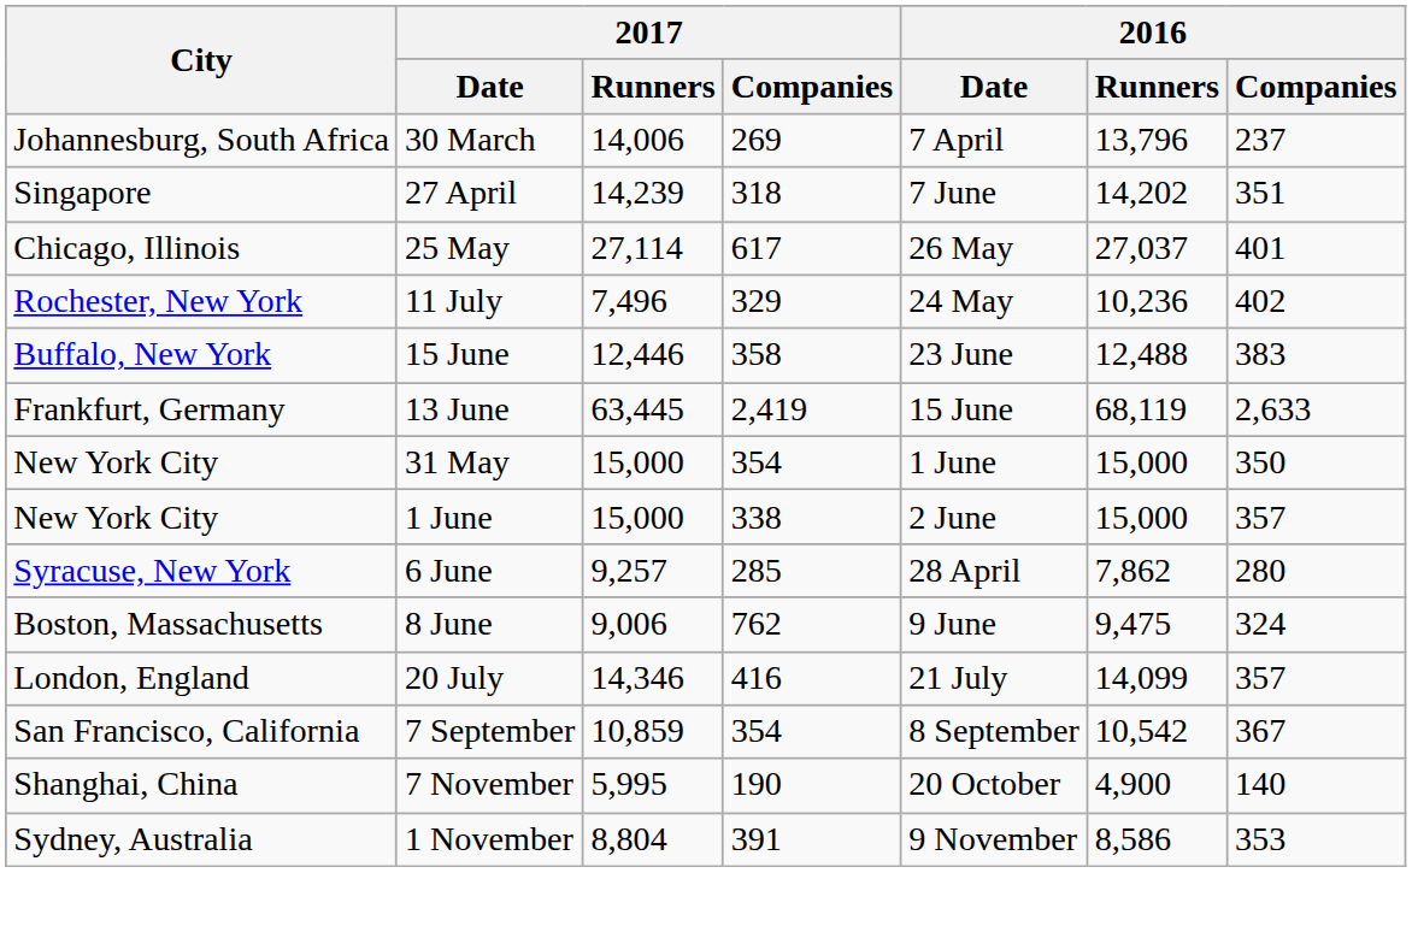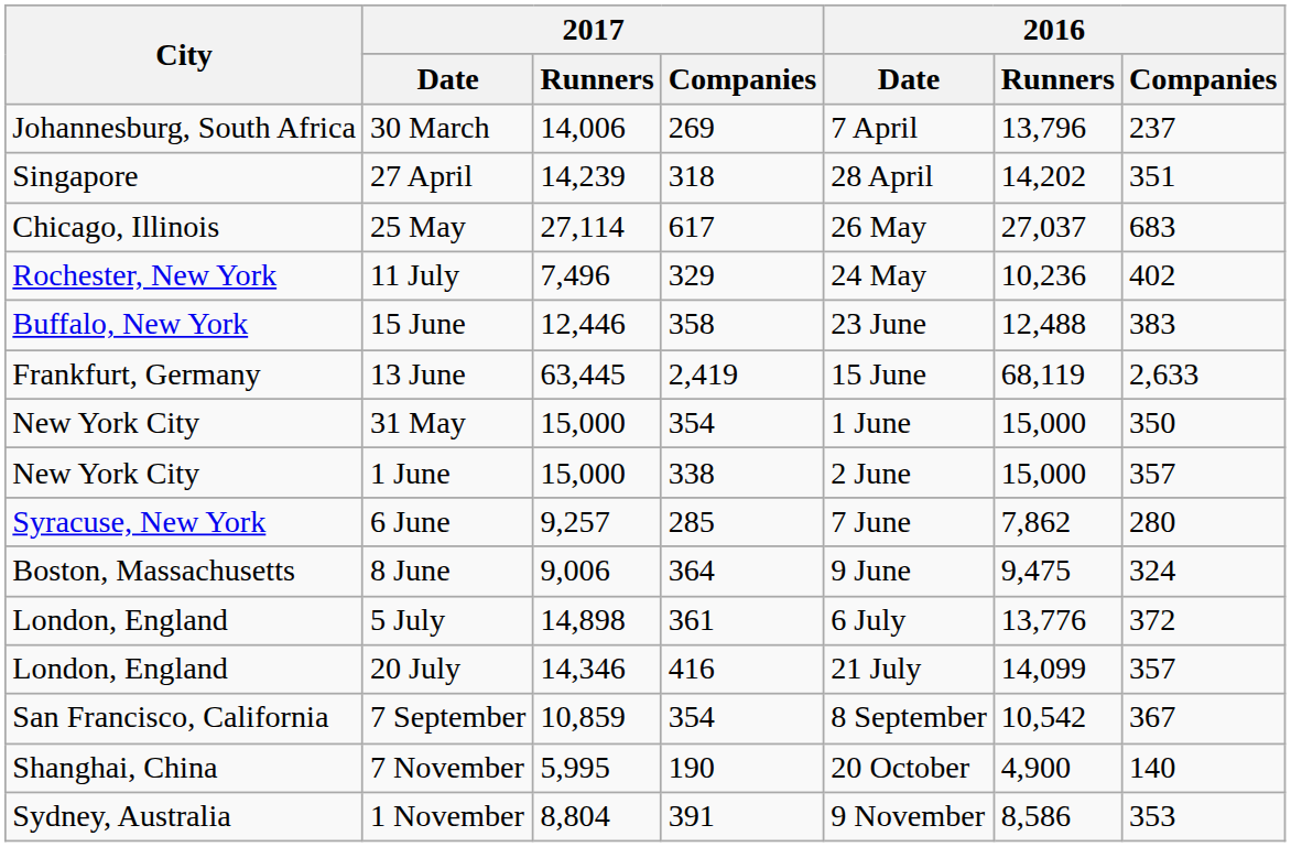 <table class="wikitable">
 <tr>
 <th rowspan=2>City</th>
 <th class="unsortable" colspan=3>2017</th>
 <th class="unsortable" colspan=3>2016</th>
 </tr>
 <tr>
 <th>Date</th>
 <th>Runners</th>
 <th>Companies</th>
 <th>Date</th>
 <th>Runners</th>
 <th>Companies</th>
 </tr>
 <tr>
 <td>Johannesburg, South Africa</td>
 <td>30 March</td>
 <td>14,006</td>
 <td>269</td>
 <td>7 April</td>
 <td>13,796</td>
 <td>237</td>
 </tr>
 <tr>
 <td>Singapore</td>
 <td>27 April</td>
 <td>14,239</td>
 <td>318</td>
-<td>7 June</td>
+<td>28 April</td>
 <td>14,202</td>
 <td>351</td>
 </tr>
 <tr>
 <td>Chicago, Illinois</td>
 <td>25 May</td>
 <td>27,114</td>
 <td>617</td>
 <td>26 May</td>
 <td>27,037</td>
-<td>401</td>
+<td>683</td>
 </tr>
 <tr>
 <td><a href='#'>Rochester, New York</a></td>
 <td>11 July</td>
 <td>7,496</td>
 <td>329</td>
 <td>24 May</td>
 <td>10,236</td>
 <td>402</td>
 </tr>
 <tr>
 <td><a href='#'>Buffalo, New York</a></td>
 <td>15 June</td>
 <td>12,446</td>
 <td>358</td>
 <td>23 June</td>
 <td>12,488</td>
 <td>383</td>
 </tr>
 <tr>
 <td>Frankfurt, Germany</td>
 <td>13 June</td>
 <td>63,445</td>
 <td>2,419</td>
 <td>15 June</td>
 <td>68,119</td>
 <td>2,633</td>
 </tr>
 <tr>
 <td>New York City</td>
 <td>31 May</td>
 <td>15,000</td>
 <td>354</td>
 <td>1 June</td>
 <td>15,000</td>
 <td>350</td>
 </tr>
 <tr>
 <td>New York City</td>
 <td>1 June</td>
 <td>15,000</td>
 <td>338</td>
 <td>2 June</td>
 <td>15,000</td>
 <td>357</td>
 </tr>
 <tr>
 <td><a href='#'>Syracuse, New York</a></td>
 <td>6 June</td>
 <td>9,257</td>
 <td>285</td>
-<td>28 April</td>
+<td>7 June</td>
 <td>7,862</td>
 <td>280</td>
 </tr>
 <tr>
 <td>Boston, Massachusetts</td>
 <td>8 June</td>
 <td>9,006</td>
-<td>762</td>
+<td>364</td>
 <td>9 June</td>
 <td>9,475</td>
 <td>324</td>
+</tr>
+<tr>
+<td>London, England</td>
+<td>5 July</td>
+<td>14,898</td>
+<td>361</td>
+<td>6 July</td>
+<td>13,776</td>
+<td>372</td>
 </tr>
 <tr>
 <td>London, England</td>
 <td>20 July</td>
 <td>14,346</td>
 <td>416</td>
 <td>21 July</td>
 <td>14,099</td>
 <td>357</td>
 </tr>
 <tr>
 <td>San Francisco, California</td>
 <td>7 September</td>
 <td>10,859</td>
 <td>354</td>
 <td>8 September</td>
 <td>10,542</td>
 <td>367</td>
 </tr>
 <tr>
 <td>Shanghai, China</td>
 <td>7 November</td>
 <td>5,995</td>
 <td>190</td>
 <td>20 October</td>
 <td>4,900</td>
 <td>140</td>
 </tr>
 <tr>
 <td>Sydney, Australia</td>
 <td>1 November</td>
 <td>8,804</td>
 <td>391</td>
 <td>9 November</td>
 <td>8,586</td>
 <td>353</td>
 </tr>
 </table>
